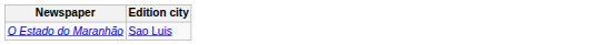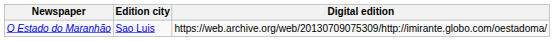 <table class="wikitable sortable">
 <tr style="text-align:center">
 <th>Newspaper</th>
 <th>Edition city</th>
+<th>Digital edition</th>
 </tr>
 <tr>
 <td><em><a href='#'>O Estado do Maranhão</a></em></td>
 <td><a href='#'>Sao Luis</a></td>
+<td>https://web.archive.org/web/20130709075309/http://imirante.globo.com/oestadoma/</td>
 </tr>
 </table>
